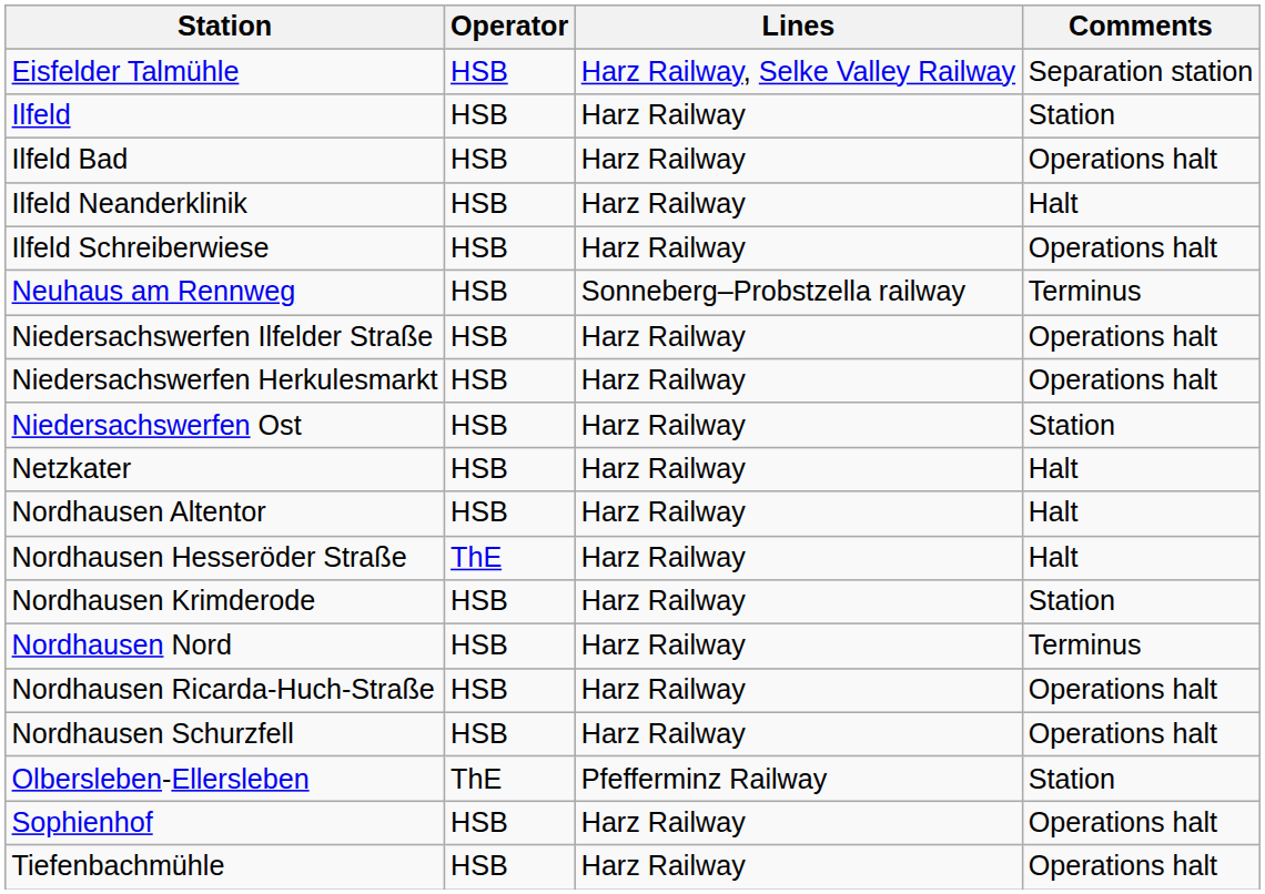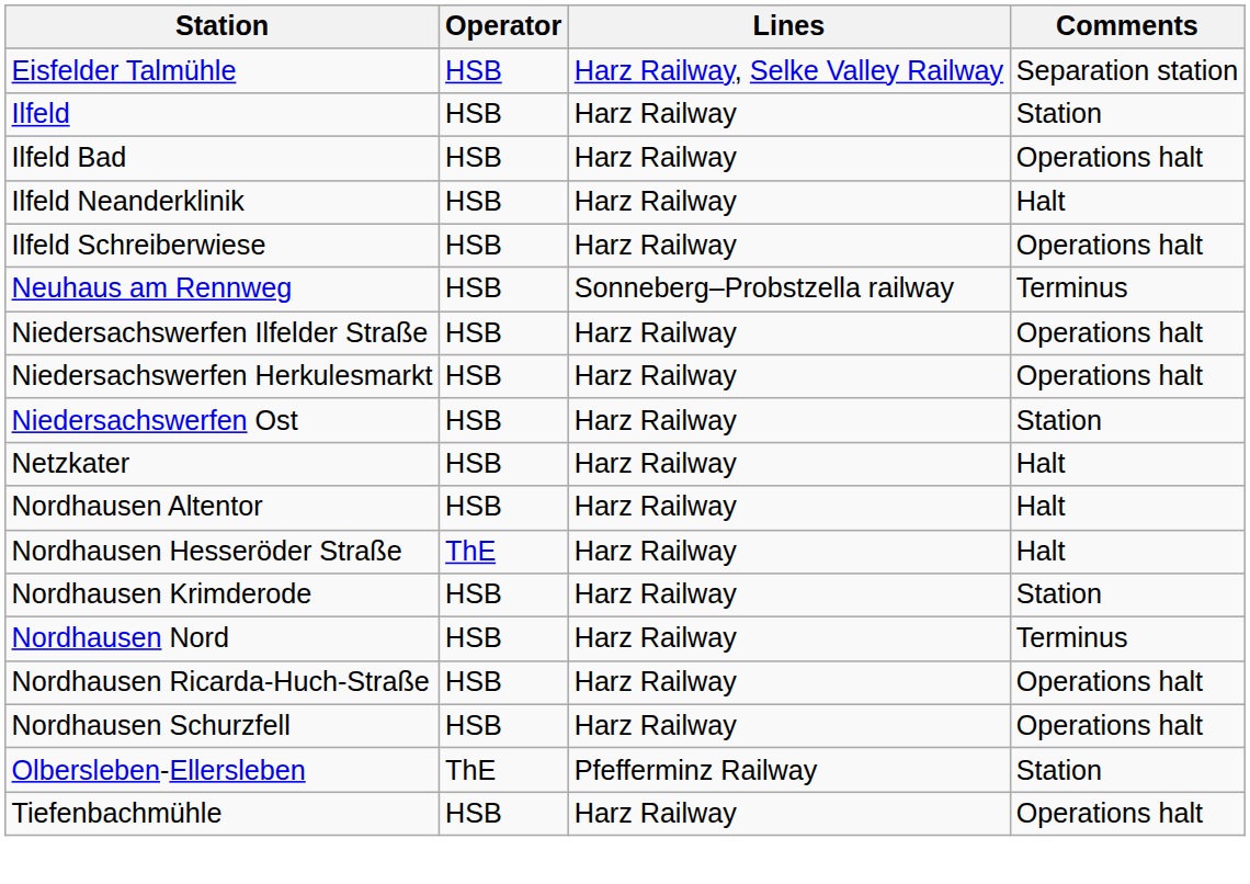 <table class="wikitable">
 <tr>
 <th>Station</th>
 <th>Operator</th>
 <th>Lines</th>
 <th>Comments</th>
 </tr>
 <tr>
 <td><a href='#'>Eisfelder Talmühle</a></td>
 <td><a href='#'>HSB</a></td>
 <td><a href='#'>Harz Railway</a>, <a href='#'>Selke Valley Railway</a></td>
 <td>Separation station</td>
 </tr>
 <tr>
 <td><a href='#'>Ilfeld</a></td>
 <td>HSB</td>
 <td>Harz Railway</td>
 <td>Station</td>
 </tr>
 <tr>
 <td>Ilfeld Bad</td>
 <td>HSB</td>
 <td>Harz Railway</td>
 <td>Operations halt</td>
 </tr>
 <tr>
 <td>Ilfeld Neanderklinik</td>
 <td>HSB</td>
 <td>Harz Railway</td>
 <td>Halt</td>
 </tr>
 <tr>
 <td>Ilfeld Schreiberwiese</td>
 <td>HSB</td>
 <td>Harz Railway</td>
 <td>Operations halt</td>
 </tr>
 <tr>
 <td><a href='#'>Neuhaus am Rennweg</a></td>
 <td>HSB</td>
 <td>Sonneberg–Probstzella railway</td>
 <td>Terminus</td>
 </tr>
 <tr>
 <td>Niedersachswerfen Ilfelder Straße</td>
 <td>HSB</td>
 <td>Harz Railway</td>
 <td>Operations halt</td>
 </tr>
 <tr>
 <td>Niedersachswerfen Herkulesmarkt</td>
 <td>HSB</td>
 <td>Harz Railway</td>
 <td>Operations halt</td>
 </tr>
 <tr>
 <td><a href='#'>Niedersachswerfen</a> Ost</td>
 <td>HSB</td>
 <td>Harz Railway</td>
 <td>Station</td>
 </tr>
 <tr>
 <td>Netzkater</td>
 <td>HSB</td>
 <td>Harz Railway</td>
 <td>Halt</td>
 </tr>
 <tr>
 <td>Nordhausen Altentor</td>
 <td>HSB</td>
 <td>Harz Railway</td>
 <td>Halt</td>
 </tr>
 <tr>
 <td>Nordhausen Hesseröder Straße</td>
 <td><a href='#'>ThE</a></td>
 <td>Harz Railway</td>
 <td>Halt</td>
 </tr>
 <tr>
 <td>Nordhausen Krimderode</td>
 <td>HSB</td>
 <td>Harz Railway</td>
 <td>Station</td>
 </tr>
 <tr>
 <td><a href='#'>Nordhausen</a> Nord</td>
 <td>HSB</td>
 <td>Harz Railway</td>
 <td>Terminus</td>
 </tr>
 <tr>
 <td>Nordhausen Ricarda-Huch-Straße</td>
 <td>HSB</td>
 <td>Harz Railway</td>
 <td>Operations halt</td>
 </tr>
 <tr>
 <td>Nordhausen Schurzfell</td>
 <td>HSB</td>
 <td>Harz Railway</td>
 <td>Operations halt</td>
 </tr>
 <tr>
 <td><a href='#'>Olbersleben</a>-<a href='#'>Ellersleben</a></td>
 <td>ThE</td>
 <td>Pfefferminz Railway</td>
 <td>Station</td>
 </tr>
 <tr>
-<td><a href='#'>Sophienhof</a></td>
-<td>HSB</td>
-<td>Harz Railway</td>
-<td>Operations halt</td>
-</tr>
-<tr>
 <td>Tiefenbachmühle</td>
 <td>HSB</td>
 <td>Harz Railway</td>
 <td>Operations halt</td>
 </tr>
 </table>
